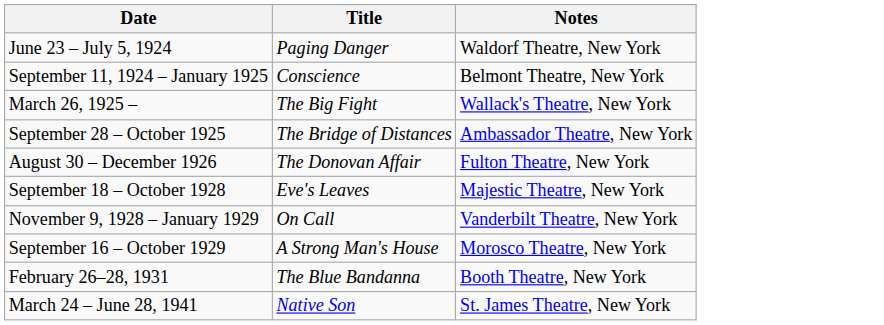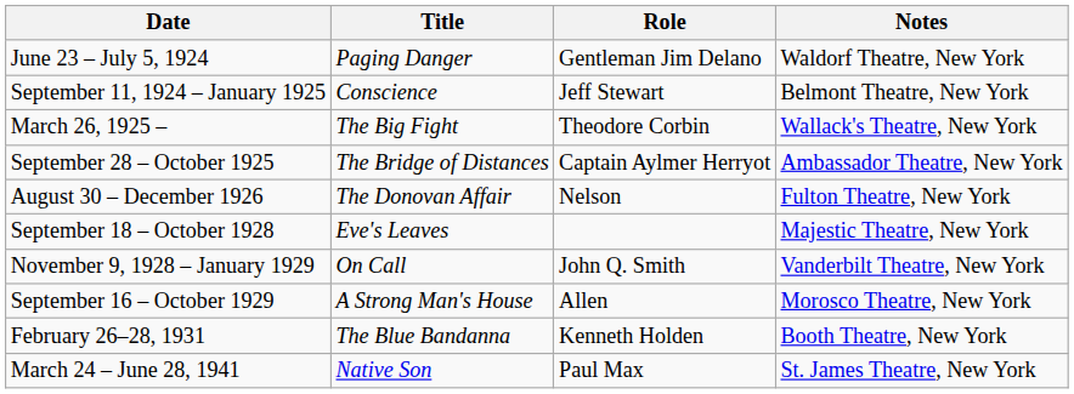 <table class="wikitable">
 <tr>
 <th>Date</th>
 <th>Title</th>
+<th>Role</th>
 <th>Notes</th>
 </tr>
 <tr>
 <td>June 23 – July 5, 1924</td>
 <td><em>Paging Danger</em></td>
+<td>Gentleman Jim Delano</td>
 <td>Waldorf Theatre, New York</td>
 </tr>
 <tr>
 <td>September 11, 1924 – January 1925</td>
 <td><em>Conscience</em></td>
+<td>Jeff Stewart</td>
 <td>Belmont Theatre, New York</td>
 </tr>
 <tr>
 <td>March 26, 1925 –</td>
 <td><em>The Big Fight</em></td>
+<td>Theodore Corbin</td>
 <td><a href='#'>Wallack's Theatre</a>, New York</td>
 </tr>
 <tr>
 <td>September 28 – October 1925</td>
 <td><em>The Bridge of Distances</em></td>
+<td>Captain Aylmer Herryot</td>
 <td><a href='#'>Ambassador Theatre</a>, New York</td>
 </tr>
 <tr>
 <td>August 30 – December 1926</td>
 <td><em>The Donovan Affair</em></td>
+<td>Nelson</td>
 <td><a href='#'>Fulton Theatre</a>, New York</td>
 </tr>
 <tr>
 <td>September 18 – October 1928</td>
 <td><em>Eve's Leaves</em></td>
+<td></td>
 <td><a href='#'>Majestic Theatre</a>, New York</td>
 </tr>
 <tr>
 <td>November 9, 1928 – January 1929</td>
 <td><em>On Call</em></td>
+<td>John Q. Smith</td>
 <td><a href='#'>Vanderbilt Theatre</a>, New York</td>
 </tr>
 <tr>
 <td>September 16 – October 1929</td>
 <td><em>A Strong Man's House</em></td>
+<td>Allen</td>
 <td><a href='#'>Morosco Theatre</a>, New York</td>
 </tr>
 <tr>
 <td>February 26–28, 1931</td>
 <td><em>The Blue Bandanna</em></td>
+<td>Kenneth Holden</td>
 <td><a href='#'>Booth Theatre</a>, New York</td>
 </tr>
 <tr>
 <td>March 24 – June 28, 1941</td>
 <td><em><a href='#'>Native Son</a></em></td>
+<td>Paul Max</td>
 <td><a href='#'>St. James Theatre</a>, New York</td>
 </tr>
 </table>
